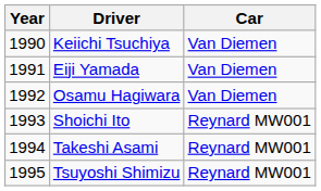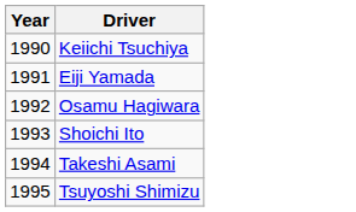 <table class="wikitable" style="font-size:85%;">
 <tr>
 <th>Year</th>
 <th>Driver</th>
-<th>Car</th>
 </tr>
 <tr>
 <td>1990</td>
 <td><a href='#'>Keiichi Tsuchiya</a></td>
-<td><a href='#'>Van Diemen</a></td>
 </tr>
 <tr>
 <td>1991</td>
 <td><a href='#'>Eiji Yamada</a></td>
-<td><a href='#'>Van Diemen</a></td>
 </tr>
 <tr>
 <td>1992</td>
 <td><a href='#'>Osamu Hagiwara</a></td>
-<td><a href='#'>Van Diemen</a></td>
 </tr>
 <tr>
 <td>1993</td>
 <td><a href='#'>Shoichi Ito</a></td>
-<td><a href='#'>Reynard</a> MW001</td>
 </tr>
 <tr>
 <td>1994</td>
 <td><a href='#'>Takeshi Asami</a></td>
-<td><a href='#'>Reynard</a> MW001</td>
 </tr>
 <tr>
 <td>1995</td>
 <td><a href='#'>Tsuyoshi Shimizu</a></td>
-<td><a href='#'>Reynard</a> MW001</td>
 </tr>
 </table>
